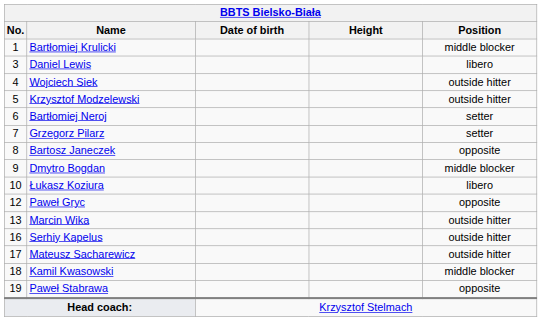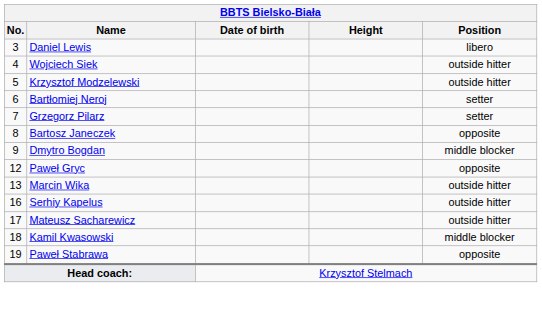 <table class="wikitable collapsible collapsed" style="font-size:100%; text-align:center">
 <tr>
 <th colspan=5 style="width:30em"><a href='#'>BBTS Bielsko-Biała</a></th>
 </tr>
 <tr>
 <th>No.</th>
 <th style="width:15em">Name</th>
 <th style="width:10em">Date of birth</th>
 <th style="width:10em">Height</th>
 <th style="width:10em">Position</th>
-</tr>
-<tr>
-<td>1</td>
-<td align=left> <a href='#'>Bartłomiej Krulicki</a></td>
-<td align=right></td>
-<td></td>
-<td>middle blocker</td>
 </tr>
 <tr>
 <td>3</td>
 <td align=left> <a href='#'>Daniel Lewis</a></td>
 <td align=right></td>
 <td></td>
 <td>libero</td>
 </tr>
 <tr>
 <td>4</td>
 <td align=left> <a href='#'>Wojciech Siek</a></td>
 <td align=right></td>
 <td></td>
 <td>outside hitter</td>
 </tr>
 <tr>
 <td>5</td>
 <td align=left> <a href='#'>Krzysztof Modzelewski</a></td>
 <td align=right></td>
 <td></td>
 <td>outside hitter</td>
 </tr>
 <tr>
 <td>6</td>
 <td align=left> <a href='#'>Bartłomiej Neroj</a></td>
 <td align=right></td>
 <td></td>
 <td>setter</td>
 </tr>
 <tr>
 <td>7</td>
 <td align=left> <a href='#'>Grzegorz Pilarz</a></td>
 <td align=right></td>
 <td></td>
 <td>setter</td>
 </tr>
 <tr>
 <td>8</td>
 <td align=left> <a href='#'>Bartosz Janeczek</a></td>
 <td align=right></td>
 <td></td>
 <td>opposite</td>
 </tr>
 <tr>
 <td>9</td>
 <td align=left> <a href='#'>Dmytro Bogdan</a></td>
 <td align=right></td>
 <td></td>
 <td>middle blocker</td>
 </tr>
 <tr>
-<td>10</td>
-<td align=left> <a href='#'>Łukasz Koziura</a></td>
-<td align=right></td>
-<td></td>
-<td>libero</td>
-</tr>
-<tr>
 <td>12</td>
 <td align=left> <a href='#'>Paweł Gryc</a></td>
 <td align=right></td>
 <td></td>
 <td>opposite</td>
 </tr>
 <tr>
 <td>13</td>
 <td align=left> <a href='#'>Marcin Wika</a></td>
 <td align=right></td>
 <td></td>
 <td>outside hitter</td>
 </tr>
 <tr>
 <td>16</td>
 <td align=left> <a href='#'>Serhiy Kapelus</a></td>
 <td align=right></td>
 <td></td>
 <td>outside hitter</td>
 </tr>
 <tr>
 <td>17</td>
 <td align=left> <a href='#'>Mateusz Sacharewicz</a></td>
 <td align=right></td>
 <td></td>
 <td>outside hitter</td>
 </tr>
 <tr>
 <td>18</td>
 <td align=left> <a href='#'>Kamil Kwasowski</a></td>
 <td align=right></td>
 <td></td>
 <td>middle blocker</td>
 </tr>
 <tr>
 <td>19</td>
 <td align=left> <a href='#'>Paweł Stabrawa</a></td>
 <td align=right></td>
 <td></td>
 <td>opposite</td>
 </tr>
 <tr style="border-top: 3px solid grey">
 <td colspan=2 style="background:#EAECF0"><strong>Head coach:</strong></td>
 <td colspan=3> <a href='#'>Krzysztof Stelmach</a></td>
 </tr>
 </table>
